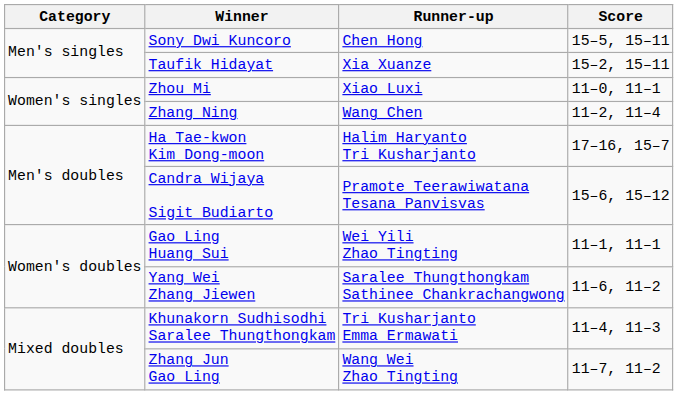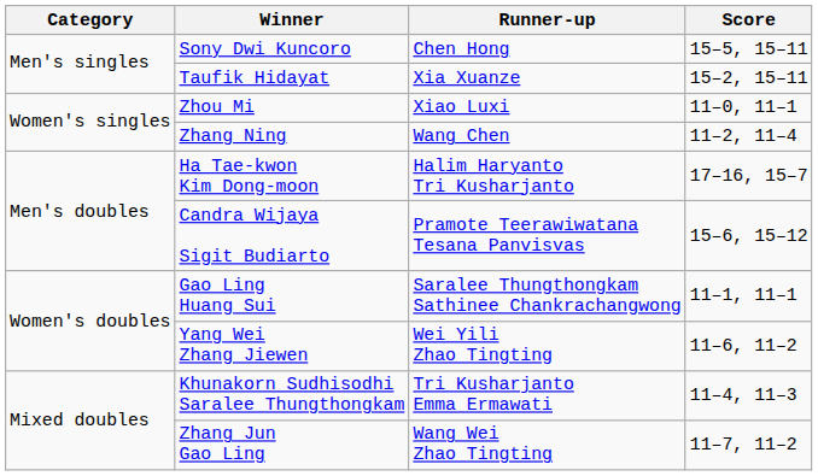 <table class="wikitable">
 <tr>
 <th>Category</th>
 <th>Winner</th>
 <th>Runner-up</th>
 <th>Score</th>
 </tr>
 <tr>
 <td rowspan=2>Men's singles</td>
 <td> <a href='#'>Sony Dwi Kuncoro</a></td>
 <td> <a href='#'>Chen Hong</a></td>
 <td>15–5, 15–11</td>
 </tr>
 <tr>
 <td> <a href='#'>Taufik Hidayat</a></td>
 <td> <a href='#'>Xia Xuanze</a></td>
 <td>15–2, 15–11</td>
 </tr>
 <tr>
 <td rowspan=2>Women's singles</td>
 <td> <a href='#'>Zhou Mi</a></td>
 <td> <a href='#'>Xiao Luxi</a></td>
 <td>11–0, 11–1</td>
 </tr>
 <tr>
 <td> <a href='#'>Zhang Ning</a></td>
 <td> <a href='#'>Wang Chen</a></td>
 <td>11–2, 11–4</td>
 </tr>
 <tr>
 <td rowspan=2>Men's doubles</td>
 <td> <a href='#'>Ha Tae-kwon</a><br> <a href='#'>Kim Dong-moon</a></td>
 <td> <a href='#'>Halim Haryanto</a><br> <a href='#'>Tri Kusharjanto</a></td>
 <td>17–16, 15–7</td>
 </tr>
 <tr>
 <td> <a href='#'>Candra Wijaya</a><br><br> <a href='#'>Sigit Budiarto</a></td>
 <td> <a href='#'>Pramote Teerawiwatana</a><br> <a href='#'>Tesana Panvisvas</a></td>
 <td>15–6, 15–12</td>
 </tr>
 <tr>
 <td rowspan=2>Women's doubles</td>
 <td> <a href='#'>Gao Ling</a><br>  <a href='#'>Huang Sui</a></td>
-<td> <a href='#'>Wei Yili</a><br> <a href='#'>Zhao Tingting</a></td>
+<td> <a href='#'>Saralee Thungthongkam</a><br> <a href='#'>Sathinee Chankrachangwong</a></td>
 <td>11–1, 11–1</td>
 </tr>
 <tr>
 <td> <a href='#'>Yang Wei</a><br> <a href='#'>Zhang Jiewen</a></td>
-<td> <a href='#'>Saralee Thungthongkam</a><br> <a href='#'>Sathinee Chankrachangwong</a></td>
+<td> <a href='#'>Wei Yili</a><br> <a href='#'>Zhao Tingting</a></td>
 <td>11–6, 11–2</td>
 </tr>
 <tr>
 <td rowspan=2>Mixed doubles</td>
 <td> <a href='#'>Khunakorn Sudhisodhi</a><br> <a href='#'>Saralee Thungthongkam</a></td>
 <td> <a href='#'>Tri Kusharjanto</a><br> <a href='#'>Emma Ermawati</a></td>
 <td>11–4, 11–3</td>
 </tr>
 <tr>
 <td> <a href='#'>Zhang Jun</a><br> <a href='#'>Gao Ling</a></td>
 <td> <a href='#'>Wang Wei</a><br> <a href='#'>Zhao Tingting</a></td>
 <td>11–7, 11–2</td>
 </tr>
 </table>
